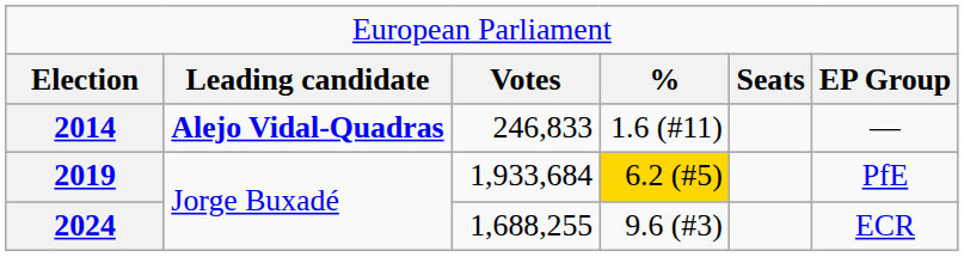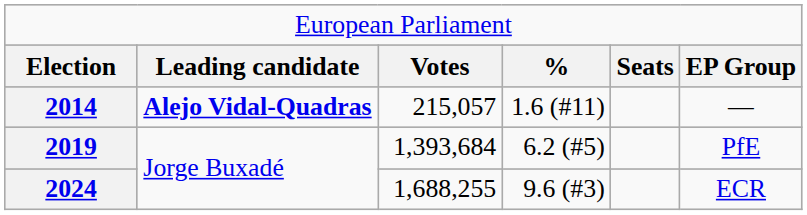 <table class="wikitable" style="text-align:right;">
 <tr>
 <td colspan="6" align="center"><a href='#'>European Parliament</a></td>
 </tr>
 <tr>
 <th style="width:75px;">Election</th>
 <th>Leading candidate</th>
 <th style="width:70px;">Votes</th>
 <th style="width:60px;">%</th>
 <th>Seats</th>
 <th>EP Group</th>
 </tr>
 <tr>
 <th><a href='#'>2014</a></th>
 <td style="text-align:left;"><strong><a href='#'>Alejo Vidal-Quadras</a></strong></td>
-<td>246,833</td>
+<td>215,057</td>
 <td>1.6 (#11)</td>
 <td></td>
 <td style="text-align:center;">—</td>
 </tr>
 <tr>
 <th><a href='#'>2019</a></th>
 <td rowspan="2" style="text-align:left;"><a href='#'>Jorge Buxadé</a></td>
-<td>1,933,684</td>
-<td style="background: gold;">6.2 (#5)</td>
+<td>1,393,684</td>
+<td>6.2 (#5)</td>
 <td></td>
 <td style="text-align:center;"><a href='#'>PfE</a></td>
 </tr>
 <tr>
 <th><a href='#'>2024</a></th>
 <td>1,688,255</td>
 <td>9.6 (#3)</td>
 <td></td>
 <td style="text-align:center;"><a href='#'>ECR</a></td>
 </tr>
 </table>
